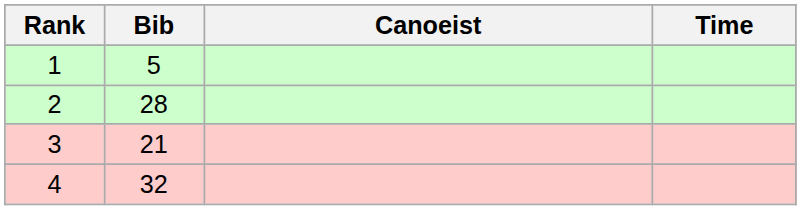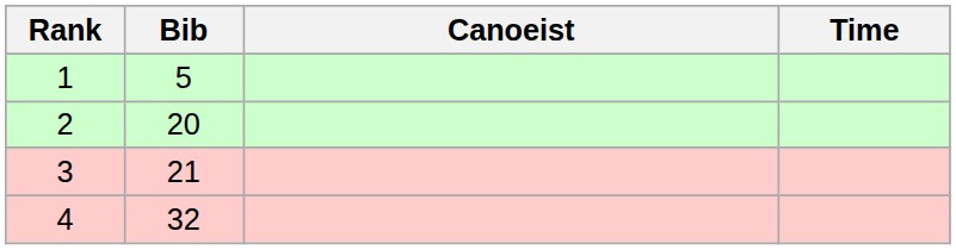 <table class="wikitable" style="font-size:90%; text-align:center">
 <tr>
 <th width="50">Rank</th>
 <th width="50">Bib</th>
 <th width="250">Canoeist</th>
 <th width="75">Time</th>
 </tr>
 <tr bgcolor="#CCFFCC">
 <td>1</td>
 <td>5</td>
 <td align="left"></td>
 <td></td>
 </tr>
 <tr bgcolor="#CCFFCC">
 <td>2</td>
-<td>28</td>
+<td>20</td>
 <td align="left"></td>
 <td></td>
 </tr>
 <tr bgcolor="#FFCCCC">
 <td>3</td>
 <td>21</td>
 <td align="left"></td>
 <td></td>
 </tr>
 <tr bgcolor="#FFCCCC">
 <td>4</td>
 <td>32</td>
 <td align="left"></td>
 <td></td>
 </tr>
 </table>
